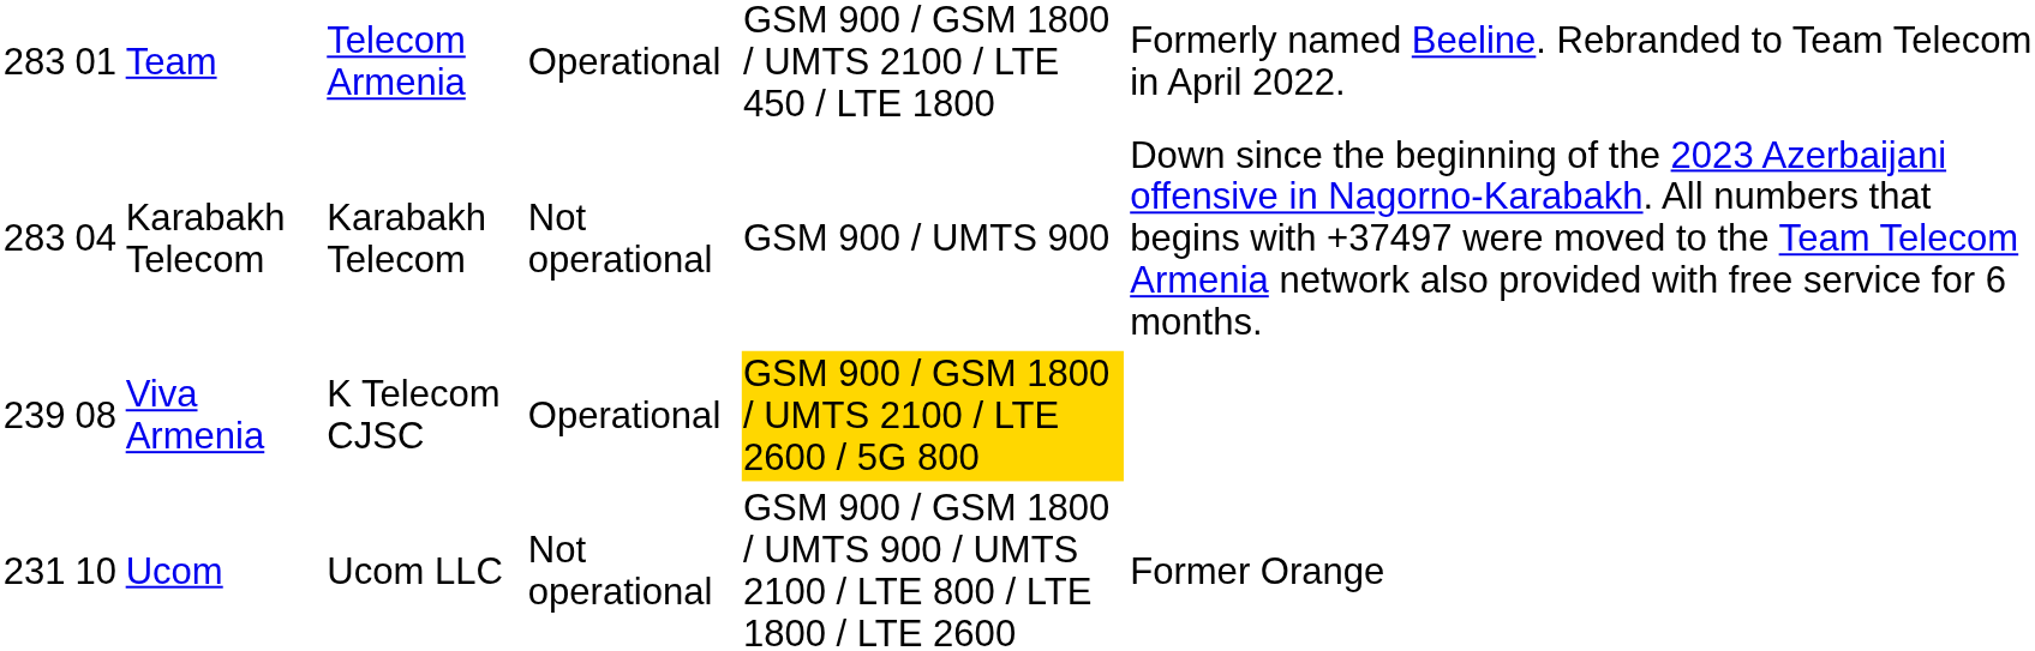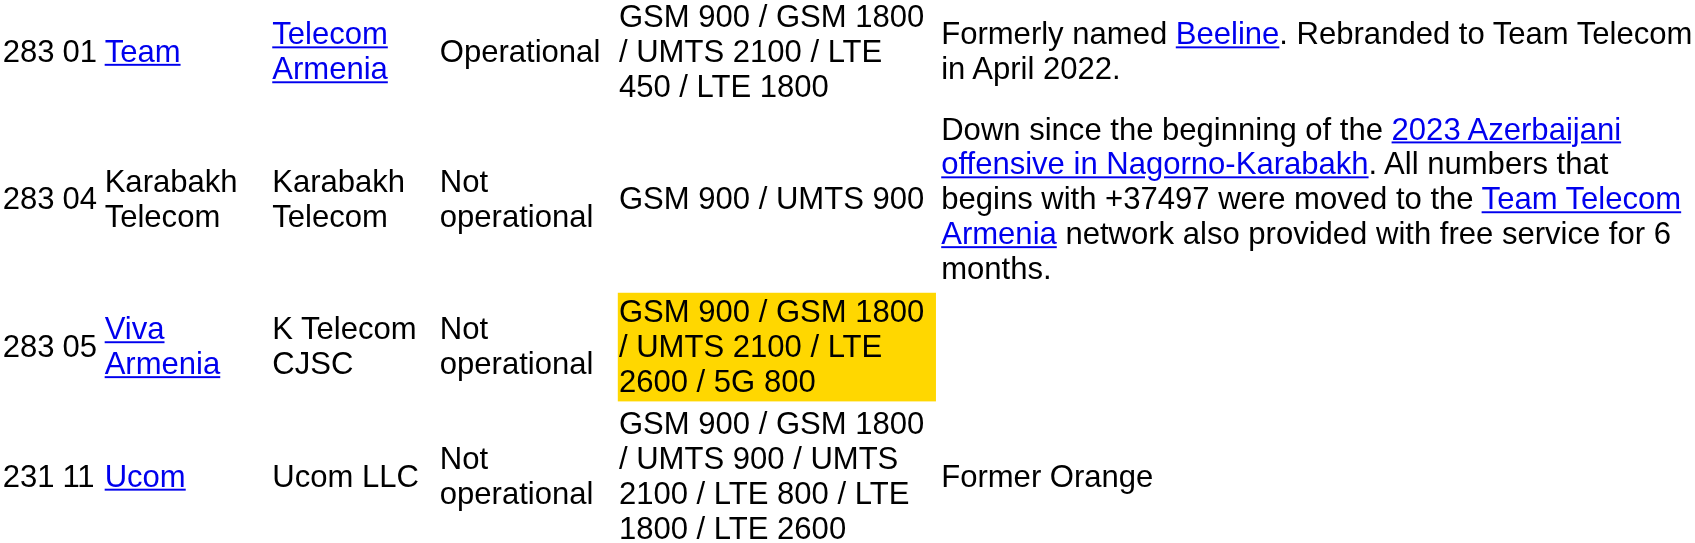 <table>
 <tr>
 <td>283</td>
 <td>01</td>
 <td><a href='#'>Team</a></td>
 <td><a href='#'>Telecom Armenia</a></td>
 <td>Operational</td>
 <td>GSM 900 / GSM 1800 / UMTS 2100 / LTE 450 / LTE 1800</td>
 <td>Formerly named <a href='#'>Beeline</a>. Rebranded to Team Telecom in April 2022.</td>
 </tr>
 <tr>
 <td>283</td>
 <td>04</td>
 <td>Karabakh Telecom</td>
 <td>Karabakh Telecom</td>
 <td>Not operational</td>
 <td>GSM 900 / UMTS 900</td>
 <td>Down since the beginning of the <a href='#'>2023 Azerbaijani offensive in Nagorno-Karabakh</a>. All numbers that begins with +37497 were moved to the <a href='#'>Team Telecom Armenia</a> network also provided with free service for 6 months.</td>
 </tr>
 <tr>
-<td>239</td>
-<td>08</td>
+<td>283</td>
+<td>05</td>
 <td><a href='#'>Viva Armenia</a></td>
 <td>K Telecom CJSC</td>
-<td>Operational</td>
+<td>Not operational</td>
 <td style="background: gold;">GSM 900 / GSM 1800 / UMTS 2100 / LTE 2600 / 5G 800</td>
 <td></td>
 </tr>
 <tr>
 <td>231</td>
-<td>10</td>
+<td>11</td>
 <td><a href='#'>Ucom</a></td>
 <td>Ucom LLC</td>
 <td>Not operational</td>
 <td>GSM 900 / GSM 1800 / UMTS 900 / UMTS 2100 / LTE 800 / LTE 1800 / LTE 2600</td>
 <td>Former Orange</td>
 </tr>
 </table>
